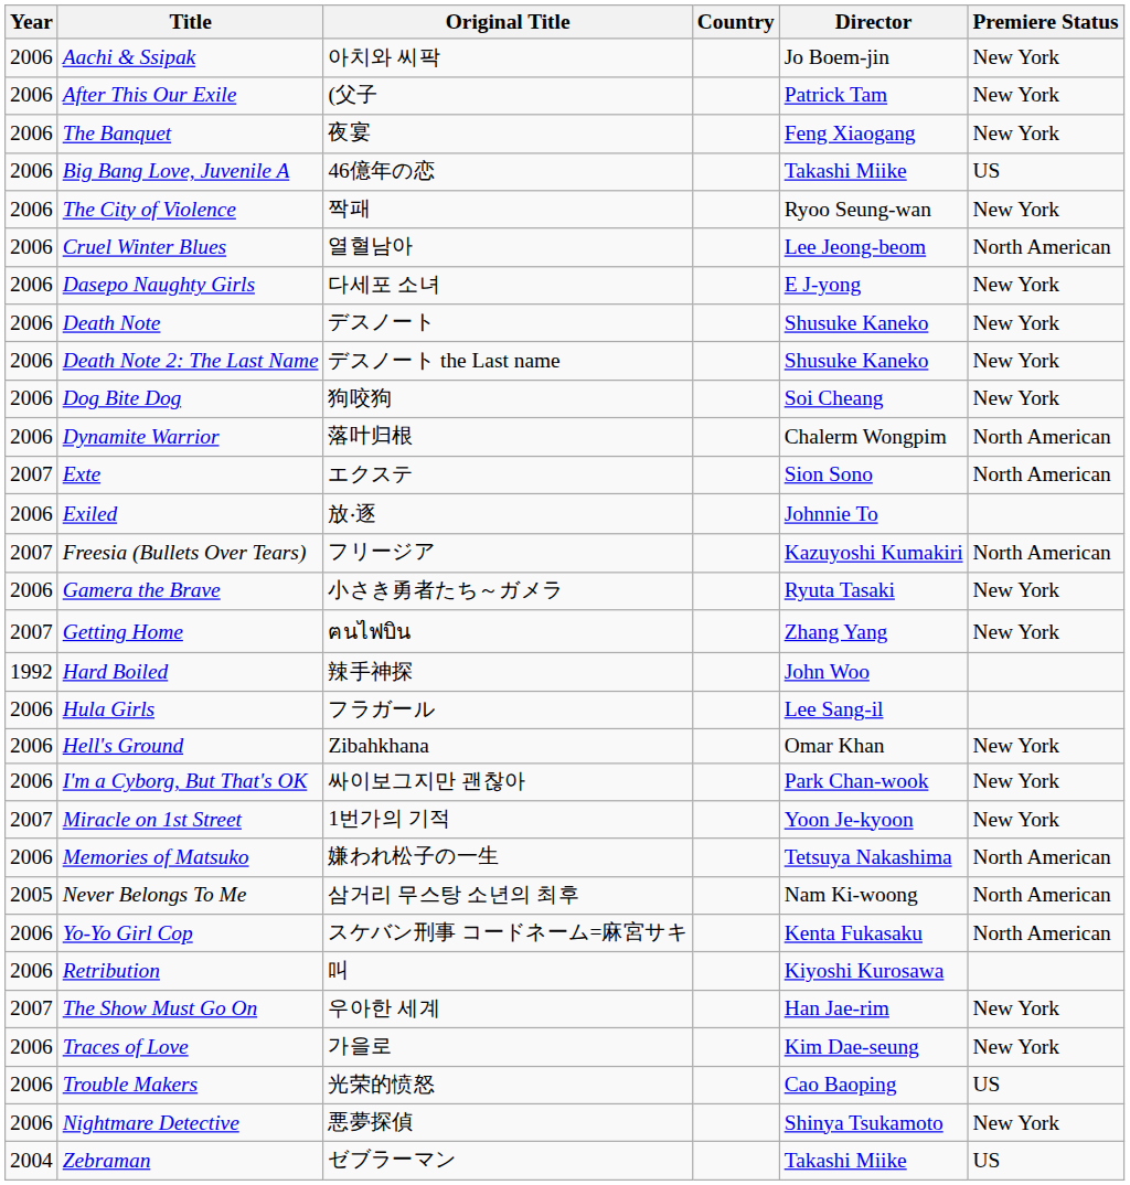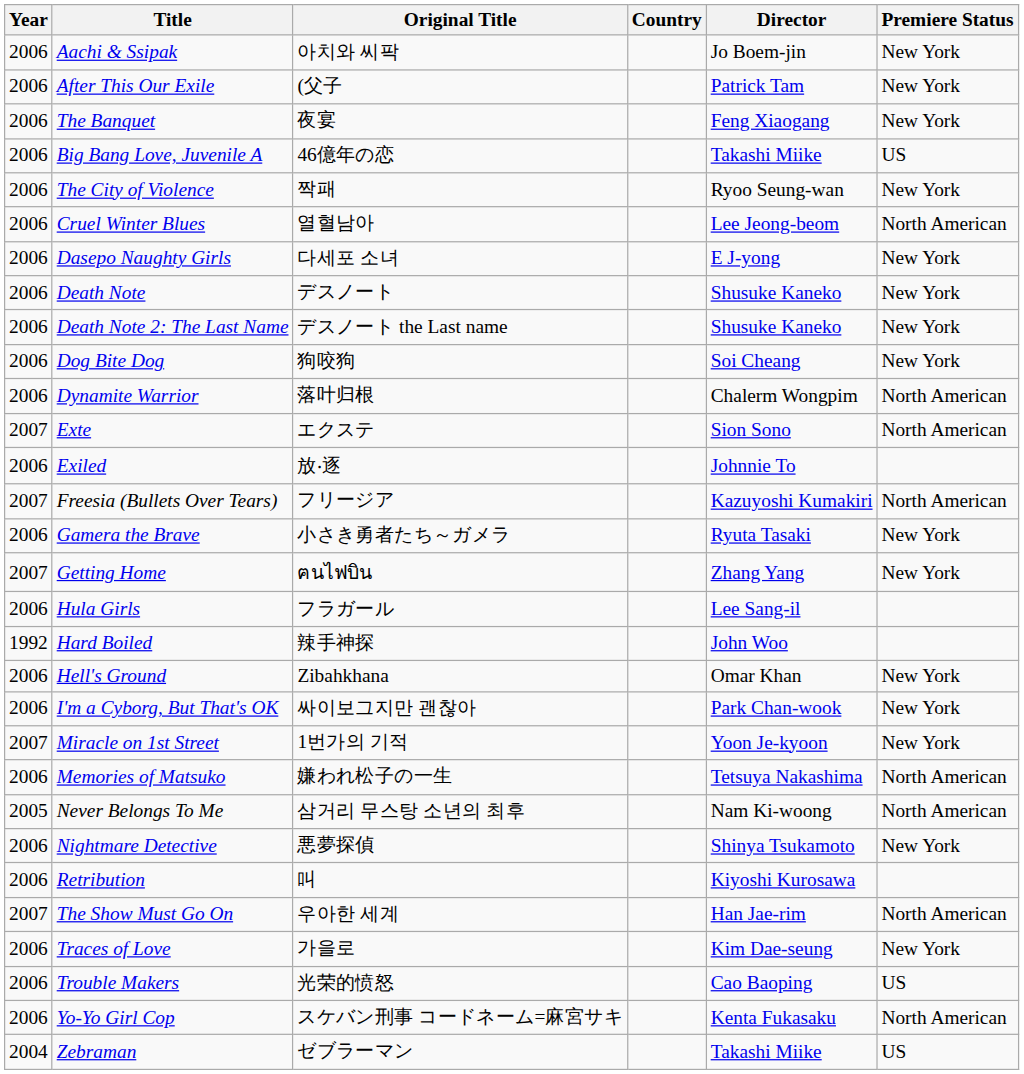 <table class="wikitable">
 <tr>
 <th>Year</th>
 <th>Title</th>
 <th>Original Title</th>
 <th>Country</th>
 <th>Director</th>
 <th>Premiere Status</th>
 </tr>
 <tr>
 <td>2006</td>
 <td><em><a href='#'>Aachi & Ssipak</a></em></td>
 <td>아치와 씨팍</td>
 <td></td>
 <td>Jo Boem-jin</td>
 <td>New York</td>
 </tr>
 <tr>
 <td>2006</td>
 <td><em><a href='#'>After This Our Exile</a></em></td>
 <td>(父子</td>
 <td></td>
 <td><a href='#'>Patrick Tam</a></td>
 <td>New York</td>
 </tr>
 <tr>
 <td>2006</td>
 <td><a href='#'><em>The Banquet</em></a></td>
 <td>夜宴</td>
 <td></td>
 <td><a href='#'>Feng Xiaogang</a></td>
 <td>New York</td>
 </tr>
 <tr>
 <td>2006</td>
 <td><em><a href='#'>Big Bang Love, Juvenile A</a></em></td>
 <td>46億年の恋</td>
 <td></td>
 <td><a href='#'>Takashi Miike</a></td>
 <td>US</td>
 </tr>
 <tr>
 <td>2006</td>
 <td><em><a href='#'>The City of Violence</a></em></td>
 <td>짝패</td>
 <td></td>
 <td>Ryoo Seung-wan</td>
 <td>New York</td>
 </tr>
 <tr>
 <td>2006</td>
 <td><em><a href='#'>Cruel Winter Blues</a></em></td>
 <td>열혈남아</td>
 <td></td>
 <td><a href='#'>Lee Jeong-beom</a></td>
 <td>North American</td>
 </tr>
 <tr>
 <td>2006</td>
 <td><em><a href='#'>Dasepo Naughty Girls</a></em></td>
 <td>다세포 소녀</td>
 <td></td>
 <td><a href='#'>E J-yong</a></td>
 <td>New York</td>
 </tr>
 <tr>
 <td>2006</td>
 <td><a href='#'><em>Death Note</em></a></td>
 <td>デスノート</td>
 <td></td>
 <td><a href='#'>Shusuke Kaneko</a></td>
 <td>New York</td>
 </tr>
 <tr>
 <td>2006</td>
 <td><em><a href='#'>Death Note 2: The Last Name</a></em></td>
 <td>デスノート the Last name</td>
 <td></td>
 <td><a href='#'>Shusuke Kaneko</a></td>
 <td>New York</td>
 </tr>
 <tr>
 <td>2006</td>
 <td><em><a href='#'>Dog Bite Dog</a></em></td>
 <td>狗咬狗</td>
 <td></td>
 <td><a href='#'>Soi Cheang</a></td>
 <td>New York</td>
 </tr>
 <tr>
 <td>2006</td>
 <td><em><a href='#'>Dynamite Warrior</a></em></td>
 <td>落叶归根</td>
 <td></td>
 <td>Chalerm Wongpim</td>
 <td>North American</td>
 </tr>
 <tr>
 <td>2007</td>
 <td><em><a href='#'>Exte</a></em></td>
 <td>エクステ</td>
 <td></td>
 <td><a href='#'>Sion Sono</a></td>
 <td>North American</td>
 </tr>
 <tr>
 <td>2006</td>
 <td><em><a href='#'>Exiled</a></em></td>
 <td>放‧逐</td>
 <td></td>
 <td><a href='#'>Johnnie To</a></td>
 <td></td>
 </tr>
 <tr>
 <td>2007</td>
 <td><em>Freesia (Bullets Over Tears)</em></td>
 <td>フリージア</td>
 <td></td>
 <td><a href='#'>Kazuyoshi Kumakiri</a></td>
 <td>North American</td>
 </tr>
 <tr>
 <td>2006</td>
 <td><em><a href='#'>Gamera the Brave</a></em></td>
 <td>小さき勇者たち～ガメラ</td>
 <td></td>
 <td><a href='#'>Ryuta Tasaki</a></td>
 <td>New York</td>
 </tr>
 <tr>
 <td>2007</td>
 <td><em><a href='#'>Getting Home</a></em></td>
 <td>ฅนไฟบิน</td>
 <td></td>
 <td><a href='#'>Zhang Yang</a></td>
 <td>New York</td>
 </tr>
 <tr>
+<td>2006</td>
+<td><em><a href='#'>Hula Girls</a></em></td>
+<td>フラガール</td>
+<td></td>
+<td><a href='#'>Lee Sang-il</a></td>
+<td></td>
+</tr>
+<tr>
 <td>1992</td>
 <td><em><a href='#'>Hard Boiled</a></em></td>
 <td>辣手神探</td>
 <td></td>
 <td><a href='#'>John Woo</a></td>
-<td></td>
-</tr>
-<tr>
-<td>2006</td>
-<td><em><a href='#'>Hula Girls</a></em></td>
-<td>フラガール</td>
-<td></td>
-<td><a href='#'>Lee Sang-il</a></td>
 <td></td>
 </tr>
 <tr>
 <td>2006</td>
 <td><a href='#'><em>Hell's Ground</em></a></td>
 <td>Zibahkhana</td>
 <td></td>
 <td>Omar Khan</td>
 <td>New York</td>
 </tr>
 <tr>
 <td>2006</td>
 <td><em><a href='#'>I'm a Cyborg, But That's OK</a></em></td>
 <td>싸이보그지만 괜찮아</td>
 <td></td>
 <td><a href='#'>Park Chan-wook</a></td>
 <td>New York</td>
 </tr>
 <tr>
 <td>2007</td>
 <td><em><a href='#'>Miracle on 1st Street</a></em></td>
 <td>1번가의 기적</td>
 <td></td>
 <td><a href='#'>Yoon Je-kyoon</a></td>
 <td>New York</td>
 </tr>
 <tr>
 <td>2006</td>
 <td><em><a href='#'>Memories of Matsuko</a></em></td>
 <td>嫌われ松子の一生</td>
 <td></td>
 <td><a href='#'>Tetsuya Nakashima</a></td>
 <td>North American</td>
 </tr>
 <tr>
 <td>2005</td>
 <td><em>Never Belongs To Me</em></td>
 <td>삼거리 무스탕 소년의 최후</td>
 <td></td>
 <td>Nam Ki-woong</td>
 <td>North American</td>
 </tr>
 <tr>
 <td>2006</td>
-<td><em><a href='#'>Yo-Yo Girl Cop</a></em></td>
-<td>スケバン刑事 コードネーム=麻宮サキ</td>
+<td><em><a href='#'>Nightmare Detective</a></em></td>
+<td>悪夢探偵</td>
 <td></td>
-<td><a href='#'>Kenta Fukasaku</a></td>
-<td>North American</td>
+<td><a href='#'>Shinya Tsukamoto</a></td>
+<td>New York</td>
 </tr>
 <tr>
 <td>2006</td>
 <td><a href='#'><em>Retribution</em></a></td>
 <td>叫</td>
 <td></td>
 <td><a href='#'>Kiyoshi Kurosawa</a></td>
 <td></td>
 </tr>
 <tr>
 <td>2007</td>
 <td><a href='#'><em>The Show Must Go On</em></a></td>
 <td>우아한 세계</td>
 <td></td>
 <td><a href='#'>Han Jae-rim</a></td>
-<td>New York</td>
+<td>North American</td>
 </tr>
 <tr>
 <td>2006</td>
 <td><em><a href='#'>Traces of Love</a></em></td>
 <td>가을로</td>
 <td></td>
 <td><a href='#'>Kim Dae-seung</a></td>
 <td>New York</td>
 </tr>
 <tr>
 <td>2006</td>
 <td><a href='#'><em>Trouble Makers</em></a></td>
 <td>光荣的愤怒</td>
 <td></td>
 <td><a href='#'>Cao Baoping</a></td>
 <td>US</td>
 </tr>
 <tr>
 <td>2006</td>
-<td><em><a href='#'>Nightmare Detective</a></em></td>
-<td>悪夢探偵</td>
+<td><em><a href='#'>Yo-Yo Girl Cop</a></em></td>
+<td>スケバン刑事 コードネーム=麻宮サキ</td>
 <td></td>
-<td><a href='#'>Shinya Tsukamoto</a></td>
-<td>New York</td>
+<td><a href='#'>Kenta Fukasaku</a></td>
+<td>North American</td>
 </tr>
 <tr>
 <td>2004</td>
 <td><em><a href='#'>Zebraman</a></em></td>
 <td>ゼブラーマン</td>
 <td></td>
 <td><a href='#'>Takashi Miike</a></td>
 <td>US</td>
 </tr>
 </table>
